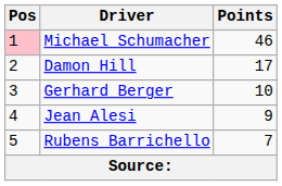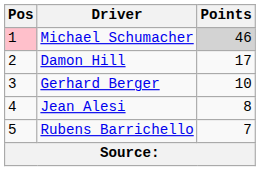 <table class="wikitable" style="font-size: 95%;">
 <tr>
 <th>Pos</th>
 <th>Driver</th>
 <th>Points</th>
 </tr>
 <tr>
 <td style="background: pink;">1</td>
 <td> <a href='#'>Michael Schumacher</a></td>
-<td align="right">46</td>
+<td align="right" style="background: lightgrey;">46</td>
 </tr>
 <tr>
 <td>2</td>
 <td> <a href='#'>Damon Hill</a></td>
 <td align="right">17</td>
 </tr>
 <tr>
 <td>3</td>
 <td> <a href='#'>Gerhard Berger</a></td>
 <td align="right">10</td>
 </tr>
 <tr>
 <td>4</td>
 <td> <a href='#'>Jean Alesi</a></td>
-<td align="right">9</td>
+<td align="right">8</td>
 </tr>
 <tr>
 <td>5</td>
 <td> <a href='#'>Rubens Barrichello</a></td>
 <td align="right">7</td>
 </tr>
 <tr>
 <th colspan=4>Source: </th>
 </tr>
 </table>
